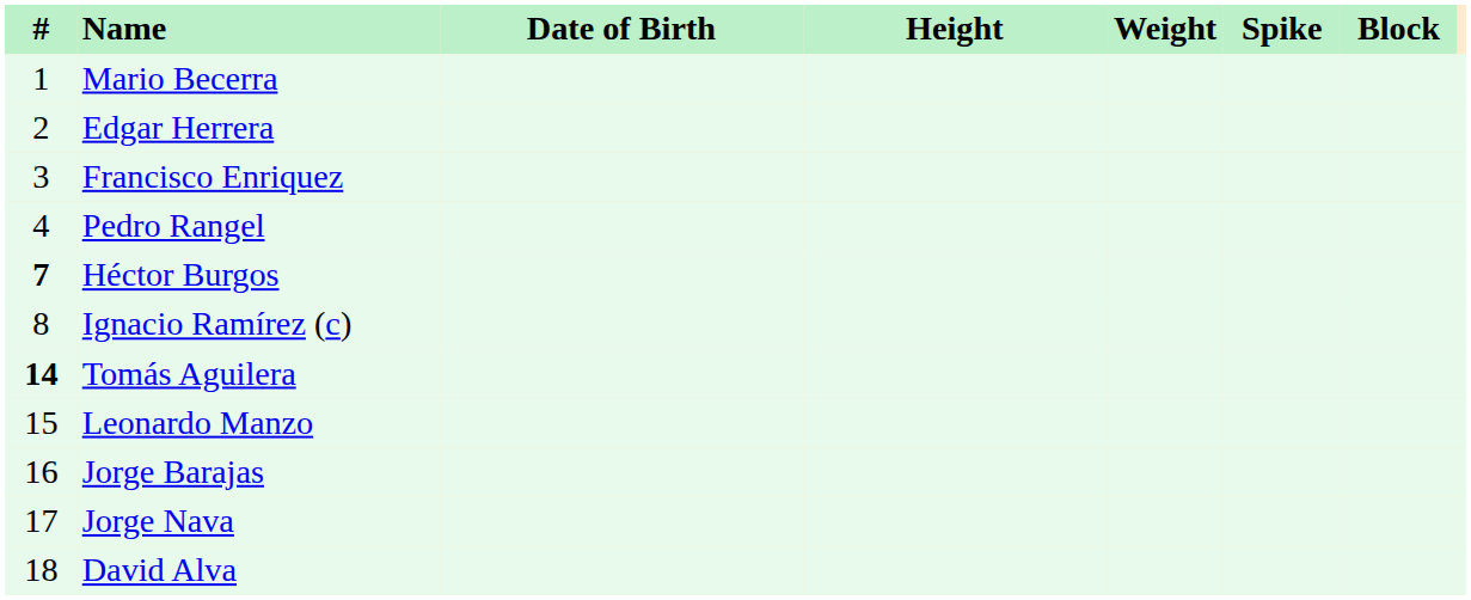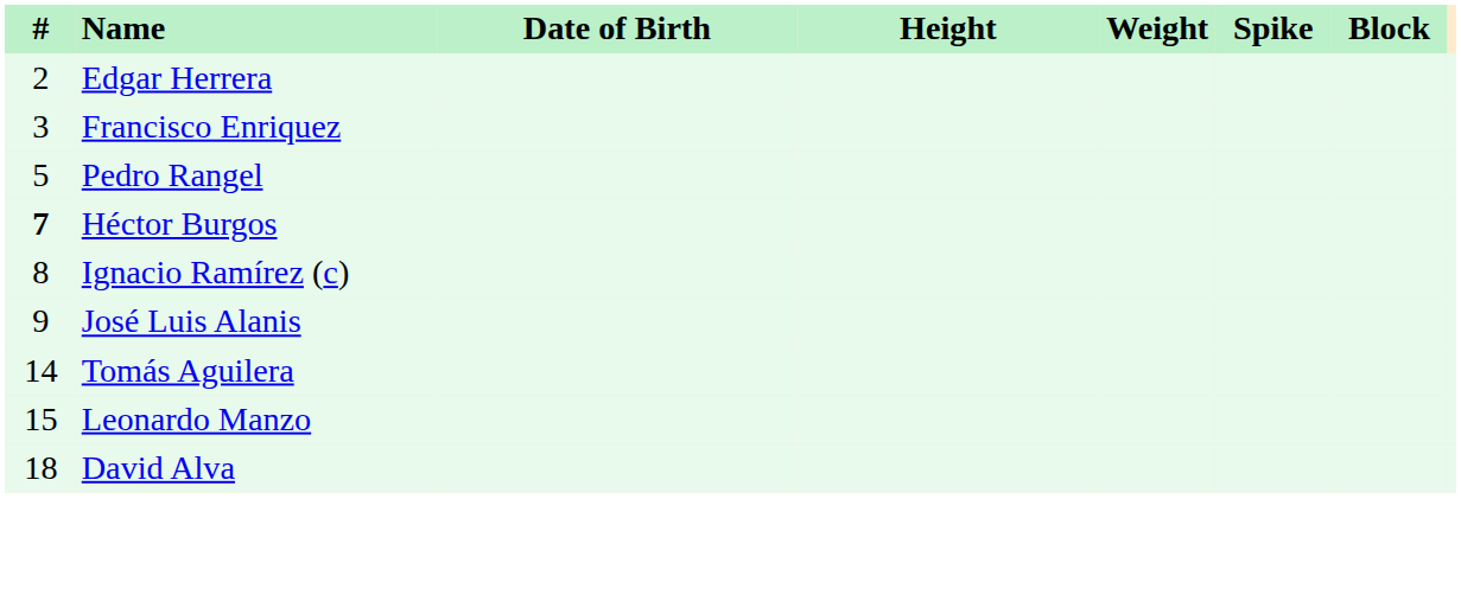 <table border=0 cellpadding=2 cellspacing=0  |- bgcolor=#FFECCE style="text-align:center; font-size:90%;" width=100%>
 <tr bgcolor=#BBF0C9>
 <th width=5%>#</th>
 <th width=25% align=left>Name</th>
 <th width=25%>Date of Birth</th>
 <th width=21%>Height</th>
 <th width=8%>Weight</th>
 <th width=8%>Spike</th>
 <th width=8%>Block</th>
-</tr>
-<tr bgcolor=#E7FAEC>
-<td>1</td>
-<td align=left><a href='#'>Mario Becerra</a></td>
-<td></td>
-<td></td>
-<td></td>
-<td></td>
-<td></td>
-<td></td>
 </tr>
 <tr bgcolor=#E7FAEC>
 <td>2</td>
 <td align=left><a href='#'>Edgar Herrera</a></td>
 <td></td>
 <td></td>
 <td></td>
 <td></td>
 <td></td>
 <td></td>
 </tr>
 <tr bgcolor=#E7FAEC>
 <td>3</td>
 <td align=left><a href='#'>Francisco Enriquez</a></td>
 <td></td>
 <td></td>
 <td></td>
 <td></td>
 <td></td>
 <td></td>
 </tr>
 <tr bgcolor=#E7FAEC>
-<td>4</td>
+<td>5</td>
 <td align=left><a href='#'>Pedro Rangel</a></td>
 <td></td>
 <td></td>
 <td></td>
 <td></td>
 <td></td>
 <td></td>
 </tr>
 <tr bgcolor=#E7FAEC>
 <td><strong>7</strong></td>
 <td align=left><a href='#'>Héctor Burgos</a></td>
 <td></td>
 <td></td>
 <td></td>
 <td></td>
 <td></td>
 <td></td>
 </tr>
 <tr bgcolor=#E7FAEC>
 <td>8</td>
 <td align=left><a href='#'>Ignacio Ramírez</a> (<a href='#'>c</a>)</td>
 <td></td>
 <td></td>
 <td></td>
 <td></td>
 <td></td>
 <td></td>
 </tr>
 <tr bgcolor=#E7FAEC>
-<td><strong>14</strong></td>
+<td>9</td>
+<td align=left><a href='#'>José Luis Alanis</a></td>
+<td></td>
+<td></td>
+<td></td>
+<td></td>
+<td></td>
+<td></td>
+</tr>
+<tr bgcolor=#E7FAEC>
+<td>14</td>
 <td align=left><a href='#'>Tomás Aguilera</a></td>
 <td></td>
 <td></td>
 <td></td>
 <td></td>
 <td></td>
 <td></td>
 </tr>
 <tr bgcolor=#E7FAEC>
 <td>15</td>
 <td align=left><a href='#'>Leonardo Manzo</a></td>
 <td></td>
 <td></td>
 <td></td>
 <td></td>
 <td></td>
 <td></td>
 </tr>
 <tr bgcolor=#E7FAEC>
-<td>16</td>
-<td align=left><a href='#'>Jorge Barajas</a></td>
-<td></td>
-<td></td>
-<td></td>
-<td></td>
-<td></td>
-<td></td>
-</tr>
-<tr bgcolor=#E7FAEC>
-<td>17</td>
-<td align=left><a href='#'>Jorge Nava</a></td>
-<td></td>
-<td></td>
-<td></td>
-<td></td>
-<td></td>
-<td></td>
-</tr>
-<tr bgcolor=#E7FAEC>
 <td>18</td>
 <td align=left><a href='#'>David Alva</a></td>
 <td></td>
 <td></td>
 <td></td>
 <td></td>
 <td></td>
 <td></td>
 </tr>
 </table>
